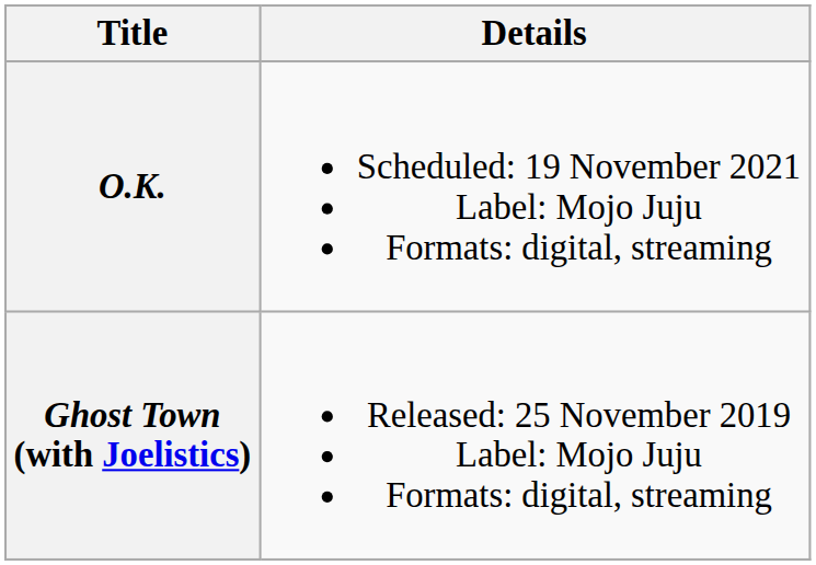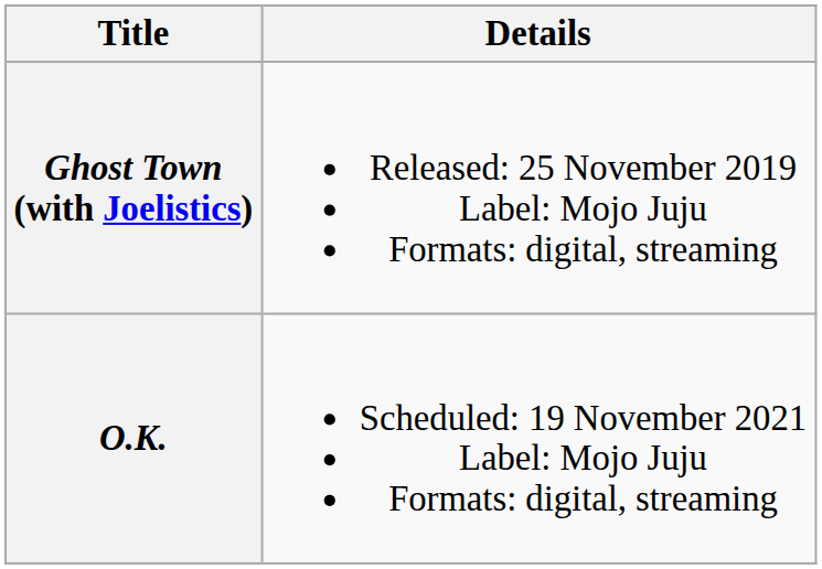 <table class="wikitable plainrowheaders" style="text-align:center;">
 <tr>
 <th>Title</th>
 <th>Details</th>
 </tr>
 <tr>
+<th scope="row"><em>Ghost Town</em> <br> (with <a href='#'>Joelistics</a>)</th>
+<td><br><ul><li>Released: 25 November 2019</li><li>Label: Mojo Juju</li><li>Formats: digital, streaming</li></ul></td>
+</tr>
+<tr>
 <th scope="row"><em>O.K.</em></th>
 <td><br><ul><li>Scheduled: 19 November 2021</li><li>Label: Mojo Juju</li><li>Formats: digital, streaming</li></ul></td>
 </tr>
-<tr>
-<th scope="row"><em>Ghost Town</em> <br> (with <a href='#'>Joelistics</a>)</th>
-<td><br><ul><li>Released: 25 November 2019</li><li>Label: Mojo Juju</li><li>Formats: digital, streaming</li></ul></td>
-</tr>
 </table>
